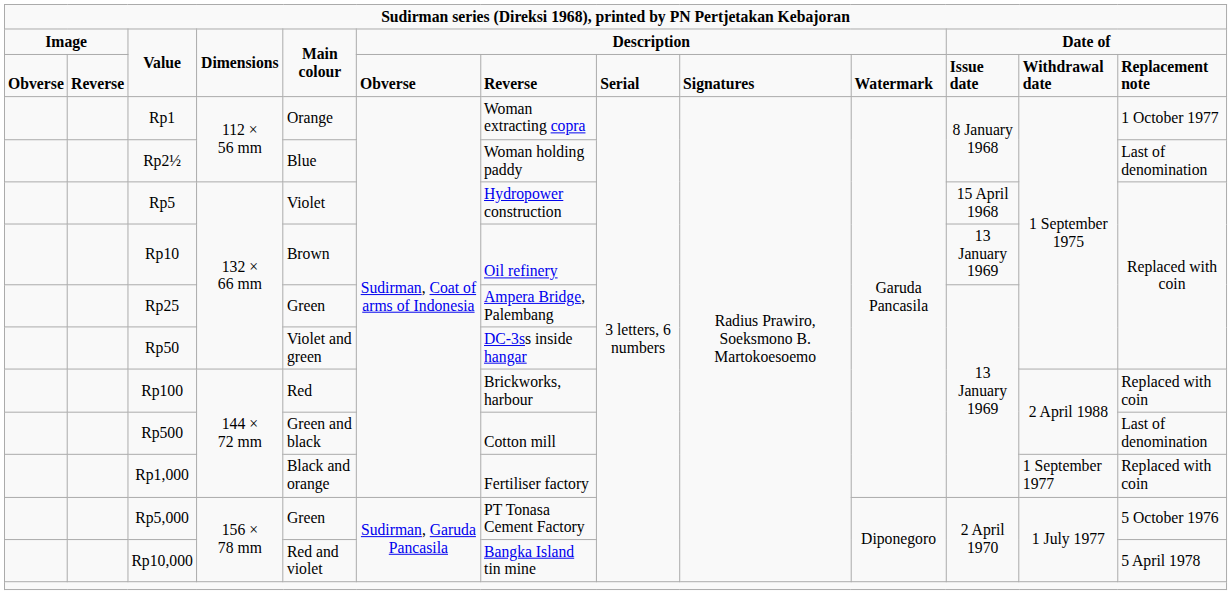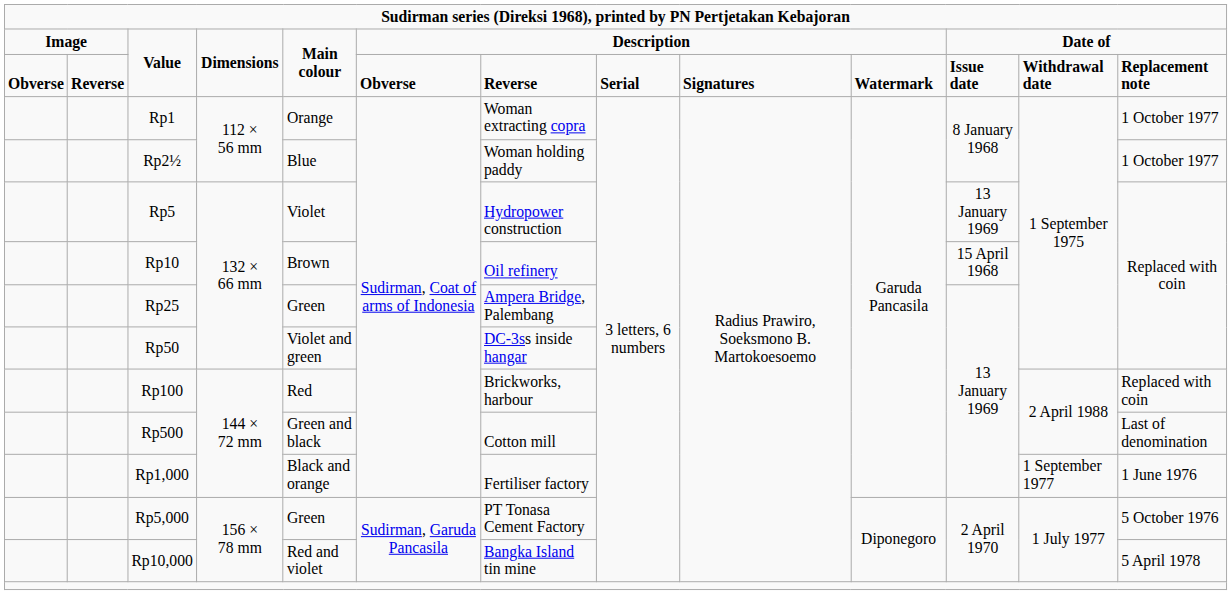 <table class="wikitable" >
 <tr style="text-align:center; font-weight:bold; vertical-align:bottom;">
 <td colspan="13">Sudirman series (Direksi 1968), printed by PN Pertjetakan Kebajoran</td>
 </tr>
 <tr>
 <td colspan="2" style="font-weight:bold; text-align:center; vertical-align:bottom;">Image</td>
 <td rowspan="2" style="font-weight:bold; text-align:center;">Value</td>
 <td rowspan="2" style="font-weight:bold; text-align:center;">Dimensions</td>
 <td rowspan="2" style="font-weight:bold; text-align:center;">Main colour</td>
 <td colspan="5" style="font-weight:bold; text-align:center; vertical-align:bottom;">Description</td>
 <td colspan="3" style="font-weight:bold; text-align:center; vertical-align:bottom;">Date of</td>
 </tr>
 <tr style="vertical-align:bottom;">
 <td style="font-weight:bold; ">Obverse</td>
 <td style="font-weight:bold; ">Reverse</td>
 <td style="font-weight:bold; ">Obverse</td>
 <td style="font-weight:bold; ">Reverse</td>
 <td style="font-weight:bold; ">Serial</td>
 <td style="font-weight:bold; ">Signatures</td>
 <td style="font-weight:bold; ">Watermark</td>
 <td style="font-weight:bold; ">Issue date</td>
 <td style="font-weight:bold; ">Withdrawal date</td>
 <td style="font-weight:bold; ">Replacement note</td>
 </tr>
 <tr>
 <td style="font-weight:bold; vertical-align:bottom;"></td>
 <td style="font-weight:bold; vertical-align:bottom;"></td>
 <td style="text-align:center;">Rp1</td>
 <td rowspan="2" style="text-align:center;">112  × 56 mm</td>
 <td>Orange</td>
 <td rowspan="9" style="text-align:center;"><a href='#'>Sudirman</a>, <a href='#'>Coat of arms of Indonesia</a></td>
 <td style="vertical-align:bottom;">Woman extracting <a href='#'>copra</a></td>
 <td rowspan="11" style="text-align:center;">3 letters, 6 numbers</td>
 <td rowspan="11" style="text-align:center;">Radius Prawiro, Soeksmono B. Martokoesoemo</td>
 <td rowspan="9" style="text-align:center;">Garuda Pancasila</td>
 <td rowspan="2" style="text-align:center;">8 January 1968</td>
 <td rowspan="6" style="text-align:center;">1 September 1975</td>
 <td>1 October 1977</td>
 </tr>
 <tr>
 <td style="font-weight:bold; vertical-align:bottom;"></td>
 <td style="font-weight:bold; vertical-align:bottom;"></td>
 <td style="text-align:center;">Rp2½</td>
 <td>Blue</td>
 <td style="vertical-align:bottom;">Woman holding paddy</td>
-<td style="vertical-align:bottom;">Last of denomination</td>
+<td>1 October 1977</td>
 </tr>
 <tr>
 <td style="font-weight:bold; vertical-align:bottom;"></td>
 <td style="font-weight:bold; vertical-align:bottom;"></td>
 <td style="text-align:center;">Rp5</td>
 <td rowspan="4" style="text-align:center;">132  × 66 mm</td>
 <td>Violet</td>
 <td style="vertical-align:bottom;"><a href='#'>Hydropower</a> construction</td>
-<td style="text-align:center;">15 April 1968</td>
+<td style="text-align:center;">13 January 1969</td>
 <td rowspan="4" style="text-align:center;">Replaced with coin</td>
 </tr>
 <tr>
 <td style="font-weight:bold; vertical-align:bottom;"></td>
 <td style="font-weight:bold; vertical-align:bottom;"></td>
 <td style="text-align:center;">Rp10</td>
 <td>Brown</td>
 <td style="vertical-align:bottom;"><a href='#'>Oil refinery</a></td>
-<td style="text-align:center;">13 January 1969</td>
+<td style="text-align:center;">15 April 1968</td>
 </tr>
 <tr>
 <td style="font-weight:bold; vertical-align:bottom;"></td>
 <td style="font-weight:bold; vertical-align:bottom;"></td>
 <td style="text-align:center;">Rp25</td>
 <td>Green</td>
 <td style="vertical-align:bottom;"><a href='#'>Ampera Bridge</a>, Palembang</td>
 <td rowspan="5" style="text-align:center;">13 January 1969</td>
 </tr>
 <tr>
 <td style="font-weight:bold; vertical-align:bottom;"></td>
 <td style="font-weight:bold; vertical-align:bottom;"></td>
 <td style="text-align:center;">Rp50</td>
 <td>Violet and green</td>
 <td style="vertical-align:bottom;"><a href='#'>DC-3s</a>s inside <a href='#'>hangar</a></td>
 </tr>
 <tr>
 <td style="font-weight:bold; vertical-align:bottom;"></td>
 <td style="font-weight:bold; vertical-align:bottom;"></td>
 <td style="text-align:center;">Rp100</td>
 <td rowspan="3" style="text-align:center;">144 × 72 mm</td>
 <td>Red</td>
 <td style="vertical-align:bottom;">Brickworks, harbour</td>
 <td rowspan="2" style="text-align:center;">2 April 1988</td>
 <td style="vertical-align:bottom;">Replaced with coin</td>
 </tr>
 <tr>
 <td style="font-weight:bold; vertical-align:bottom;"></td>
 <td style="font-weight:bold; vertical-align:bottom;"></td>
 <td style="text-align:center;">Rp500</td>
 <td>Green and black</td>
 <td style="vertical-align:bottom;">Cotton mill</td>
 <td style="vertical-align:bottom;">Last of denomination</td>
 </tr>
 <tr>
 <td style="font-weight:bold; vertical-align:bottom;"></td>
 <td style="font-weight:bold; vertical-align:bottom;"></td>
 <td style="text-align:center;">Rp1,000</td>
 <td>Black and orange</td>
 <td style="vertical-align:bottom;">Fertiliser factory</td>
 <td>1 September 1977</td>
-<td style="vertical-align:bottom;">Replaced with coin</td>
+<td>1 June 1976</td>
 </tr>
 <tr>
 <td style="font-weight:bold; vertical-align:bottom;"></td>
 <td style="font-weight:bold; vertical-align:bottom;"></td>
 <td style="text-align:center;">Rp5,000</td>
 <td rowspan="2" style="text-align:center;">156  × 78 mm</td>
 <td>Green</td>
 <td rowspan="2" style="text-align:center;"><a href='#'>Sudirman</a>, <a href='#'>Garuda Pancasila</a></td>
 <td style="vertical-align:bottom;">PT Tonasa Cement Factory</td>
 <td rowspan="2" style="text-align:center;">Diponegoro</td>
 <td rowspan="2" style="text-align:center;">2 April 1970</td>
 <td rowspan="2" style="text-align:center;">1 July 1977</td>
 <td>5 October 1976</td>
 </tr>
 <tr>
 <td style="font-weight:bold; vertical-align:bottom;"></td>
 <td style="font-weight:bold; vertical-align:bottom;"></td>
 <td style="text-align:center;">Rp10,000</td>
 <td>Red and violet</td>
 <td style="vertical-align:bottom;"><a href='#'>Bangka Island</a> tin mine</td>
 <td>5 April 1978</td>
 </tr>
 <tr>
 <td colspan="13" style="text-align:center; vertical-align:bottom;"></td>
 </tr>
 </table>
